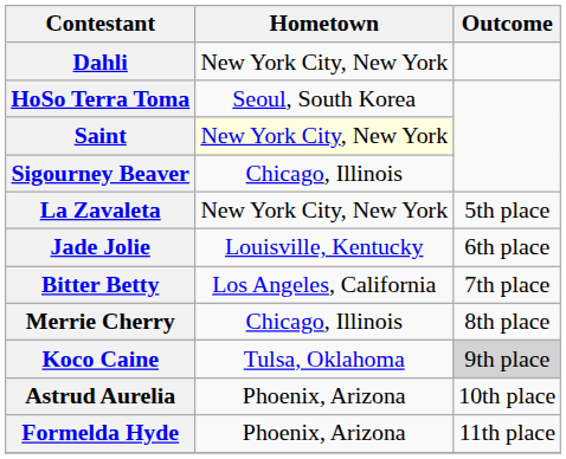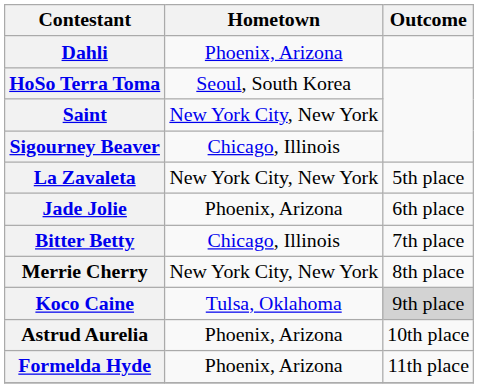 <table class="wikitable sortable" style="text-align:center">
 <tr>
 <th scope="col">Contestant</th>
 <th scope="col">Hometown</th>
 <th scope="col">Outcome</th>
 </tr>
 <tr>
 <th scope="row"><a href='#'>Dahli</a></th>
-<td>New York City, New York</td>
+<td><a href='#'>Phoenix, Arizona</a></td>
 <td></td>
 </tr>
 <tr>
 <th scope="row"><a href='#'>HoSo Terra Toma</a></th>
 <td><a href='#'>Seoul</a>, South Korea</td>
 <td rowspan="3"></td>
 </tr>
 <tr>
 <th scope="row"><a href='#'>Saint</a></th>
-<td nowrap style="background: lightyellow;"><a href='#'>New York City</a>, New York</td>
+<td nowrap><a href='#'>New York City</a>, New York</td>
 </tr>
 <tr>
 <th scope="row" nowrap><a href='#'>Sigourney Beaver</a></th>
 <td><a href='#'>Chicago</a>, Illinois</td>
 </tr>
 <tr>
 <th scope="row"><a href='#'>La Zavaleta</a></th>
 <td>New York City, New York</td>
 <td>5th place</td>
 </tr>
 <tr>
 <th scope="row"><a href='#'>Jade Jolie</a></th>
-<td><a href='#'>Louisville, Kentucky</a></td>
+<td>Phoenix, Arizona</td>
 <td>6th place</td>
 </tr>
 <tr>
 <th scope="row"><a href='#'>Bitter Betty</a></th>
-<td><a href='#'>Los Angeles</a>, California</td>
+<td><a href='#'>Chicago</a>, Illinois</td>
 <td>7th place</td>
 </tr>
 <tr>
 <th scope="row">Merrie Cherry</th>
-<td><a href='#'>Chicago</a>, Illinois</td>
+<td>New York City, New York</td>
 <td>8th place</td>
 </tr>
 <tr>
 <th scope="row"><a href='#'>Koco Caine</a></th>
 <td><a href='#'>Tulsa, Oklahoma</a></td>
 <td style="background: lightgrey;">9th place</td>
 </tr>
 <tr>
 <th scope="row">Astrud Aurelia</th>
 <td>Phoenix, Arizona</td>
 <td>10th place</td>
 </tr>
 <tr>
 <th scope="row"><a href='#'>Formelda Hyde</a></th>
 <td>Phoenix, Arizona</td>
 <td>11th place</td>
 </tr>
 <tr>
 </tr>
 </table>
